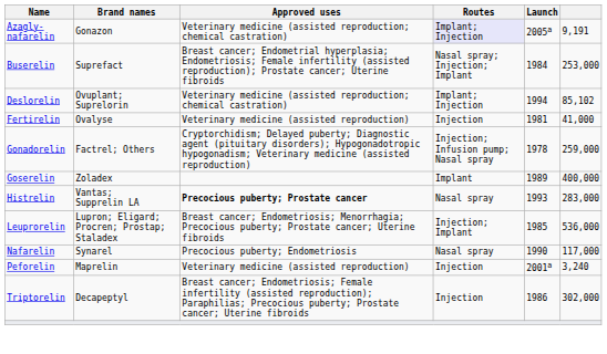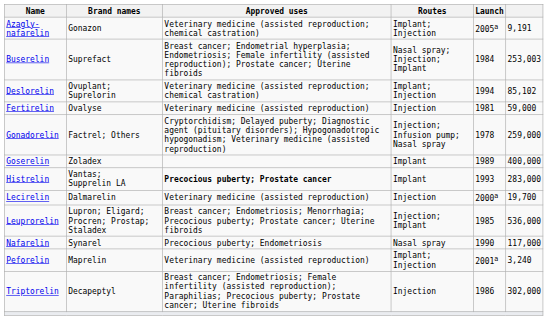 <table class="wikitable sortable" style="margin-left: auto; margin-right: auto; border: none;">
 <tr>
 <th>Name</th>
 <th>Brand names</th>
 <th>Approved uses</th>
 <th>Routes</th>
 <th>Launch</th>
 <th></th>
 </tr>
 <tr>
 <td><a href='#'>Azagly-nafarelin</a></td>
 <td>Gonazon</td>
 <td>Veterinary medicine (assisted reproduction; chemical castration)</td>
-<td style="background: lavender;">Implant; Injection</td>
+<td>Implant; Injection</td>
 <td>2005<sup>a</sup></td>
 <td>9,191</td>
 </tr>
 <tr>
 <td><a href='#'>Buserelin</a></td>
 <td>Suprefact</td>
 <td>Breast cancer; Endometrial hyperplasia; Endometriosis; Female infertility (assisted reproduction); Prostate cancer; Uterine fibroids</td>
 <td>Nasal spray; Injection; Implant</td>
 <td>1984</td>
-<td>253,000</td>
+<td>253,003</td>
 </tr>
 <tr>
 <td><a href='#'>Deslorelin</a></td>
 <td>Ovuplant; Suprelorin</td>
 <td>Veterinary medicine (assisted reproduction; chemical castration)</td>
 <td>Implant; Injection</td>
 <td>1994</td>
 <td>85,102</td>
 </tr>
 <tr>
 <td><a href='#'>Fertirelin</a></td>
 <td>Ovalyse</td>
 <td>Veterinary medicine (assisted reproduction)</td>
 <td>Injection</td>
 <td>1981</td>
-<td>41,000</td>
+<td>59,000</td>
 </tr>
 <tr>
 <td><a href='#'>Gonadorelin</a></td>
 <td>Factrel; Others</td>
 <td>Cryptorchidism; Delayed puberty; Diagnostic agent (pituitary disorders); Hypogonadotropic hypogonadism; Veterinary medicine (assisted reproduction)</td>
 <td>Injection; Infusion pump; Nasal spray</td>
 <td>1978</td>
 <td>259,000</td>
 </tr>
 <tr>
 <td><a href='#'>Goserelin</a></td>
 <td>Zoladex</td>
 <td></td>
 <td>Implant</td>
 <td>1989</td>
 <td>400,000</td>
 </tr>
 <tr>
 <td><a href='#'>Histrelin</a></td>
 <td>Vantas; Supprelin LA</td>
 <td><strong>Precocious puberty; Prostate cancer</strong></td>
-<td>Nasal spray</td>
+<td>Implant</td>
 <td>1993</td>
 <td>283,000</td>
+</tr>
+<tr>
+<td><a href='#'>Lecirelin</a></td>
+<td>Dalmarelin</td>
+<td>Veterinary medicine (assisted reproduction)</td>
+<td>Injection</td>
+<td>2000<sup>a</sup></td>
+<td>19,700</td>
 </tr>
 <tr>
 <td><a href='#'>Leuprorelin</a></td>
 <td>Lupron; Eligard; Procren; Prostap; Staladex</td>
 <td>Breast cancer; Endometriosis; Menorrhagia; Precocious puberty; Prostate cancer; Uterine fibroids</td>
 <td>Injection; Implant</td>
 <td>1985</td>
 <td>536,000</td>
 </tr>
 <tr>
 <td><a href='#'>Nafarelin</a></td>
 <td>Synarel</td>
 <td>Precocious puberty; Endometriosis</td>
 <td>Nasal spray</td>
 <td>1990</td>
 <td>117,000</td>
 </tr>
 <tr>
 <td><a href='#'>Peforelin</a></td>
 <td>Maprelin</td>
 <td>Veterinary medicine (assisted reproduction)</td>
-<td>Injection</td>
+<td>Implant; Injection</td>
 <td>2001<sup>a</sup></td>
 <td>3,240</td>
 </tr>
 <tr>
 <td><a href='#'>Triptorelin</a></td>
 <td>Decapeptyl</td>
 <td>Breast cancer; Endometriosis; Female infertility (assisted reproduction); Paraphilias; Precocious puberty; Prostate cancer; Uterine fibroids</td>
 <td>Injection</td>
 <td>1986</td>
 <td>302,000</td>
 </tr>
 <tr class="sortbottom">
 <td colspan="6" style="width: 1px; background-color:#eaecf0; text-align: center;"></td>
 </tr>
 </table>
